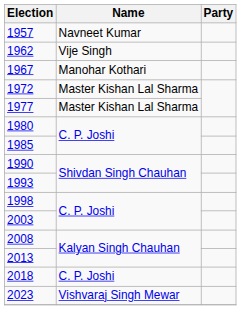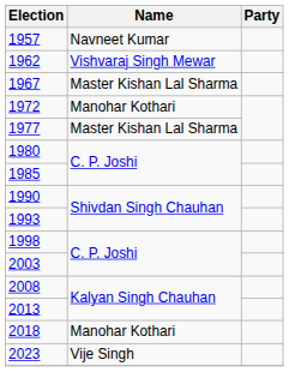 <table class="wikitable sortable">
 <tr>
 <th>Election</th>
 <th>Name</th>
 <th colspan="2">Party</th>
 </tr>
 <tr>
 <td><a href='#'>1957</a></td>
 <td>Navneet Kumar</td>
 <td></td>
 </tr>
 <tr>
 <td><a href='#'>1962</a></td>
-<td>Vije Singh</td>
+<td><a href='#'>Vishvaraj Singh Mewar</a></td>
 <td></td>
 </tr>
 <tr>
 <td><a href='#'>1967</a></td>
-<td>Manohar Kothari</td>
+<td>Master Kishan Lal Sharma</td>
 <td></td>
 </tr>
 <tr>
 <td><a href='#'>1972</a></td>
-<td>Master Kishan Lal Sharma</td>
+<td>Manohar Kothari</td>
 </tr>
 <tr>
 <td><a href='#'>1977</a></td>
 <td>Master Kishan Lal Sharma</td>
 </tr>
 <tr>
 <td><a href='#'>1980</a></td>
 <td rowspan=2><a href='#'>C. P. Joshi</a></td>
 <td></td>
 </tr>
 <tr>
 <td><a href='#'>1985</a></td>
 <td></td>
 </tr>
 <tr>
 <td><a href='#'>1990</a></td>
 <td rowspan=2><a href='#'>Shivdan Singh Chauhan</a></td>
 <td></td>
 </tr>
 <tr>
 <td><a href='#'>1993</a></td>
 </tr>
 <tr>
 <td><a href='#'>1998</a></td>
 <td rowspan=2><a href='#'>C. P. Joshi</a></td>
 <td></td>
 </tr>
 <tr>
 <td><a href='#'>2003</a></td>
 </tr>
 <tr>
 <td><a href='#'>2008</a></td>
 <td rowspan=2><a href='#'>Kalyan Singh Chauhan</a></td>
 <td></td>
 </tr>
 <tr>
 <td><a href='#'>2013</a></td>
 </tr>
 <tr>
 <td><a href='#'>2018</a></td>
-<td><a href='#'>C. P. Joshi</a></td>
+<td>Manohar Kothari</td>
 <td></td>
 </tr>
 <tr>
 <td><a href='#'>2023</a></td>
-<td><a href='#'>Vishvaraj Singh Mewar</a></td>
+<td>Vije Singh</td>
 <td></td>
 </tr>
 <tr>
 </tr>
 </table>
